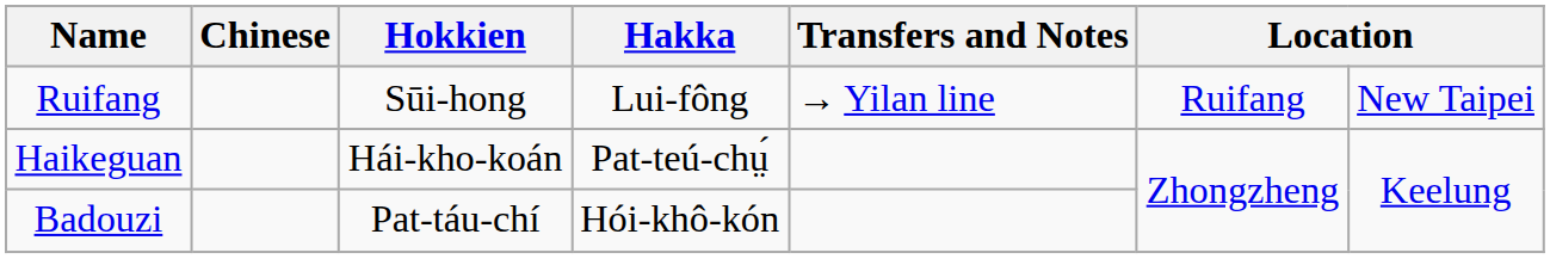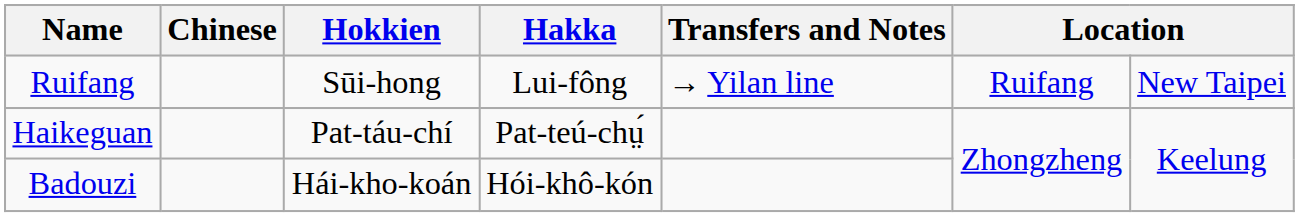 <table class=wikitable style="text-align:center">
 <tr>
 <th>Name</th>
 <th>Chinese</th>
 <th><a href='#'>Hokkien</a></th>
 <th><a href='#'>Hakka</a></th>
 <th>Transfers and Notes</th>
 <th colspan=2>Location</th>
 </tr>
 <tr>
 <td><a href='#'>Ruifang</a></td>
 <td></td>
 <td>Sūi-hong</td>
 <td>Lui-fông</td>
 <td align=left>→  <a href='#'>Yilan line</a></td>
 <td rowspan=1><a href='#'>Ruifang</a></td>
 <td rowspan=1><a href='#'>New Taipei</a></td>
 </tr>
 <tr>
 <td><a href='#'>Haikeguan</a></td>
 <td></td>
-<td>Hái-kho-koán</td>
+<td>Pat-táu-chí</td>
 <td>Pat-teú-chṳ́</td>
 <td align=left></td>
 <td rowspan=2><a href='#'>Zhongzheng</a></td>
 <td rowspan=2><a href='#'>Keelung</a></td>
 </tr>
 <tr>
 <td><a href='#'>Badouzi</a></td>
 <td></td>
-<td>Pat-táu-chí</td>
+<td>Hái-kho-koán</td>
 <td>Hói-khô-kón</td>
 <td align=left></td>
 </tr>
 </table>
